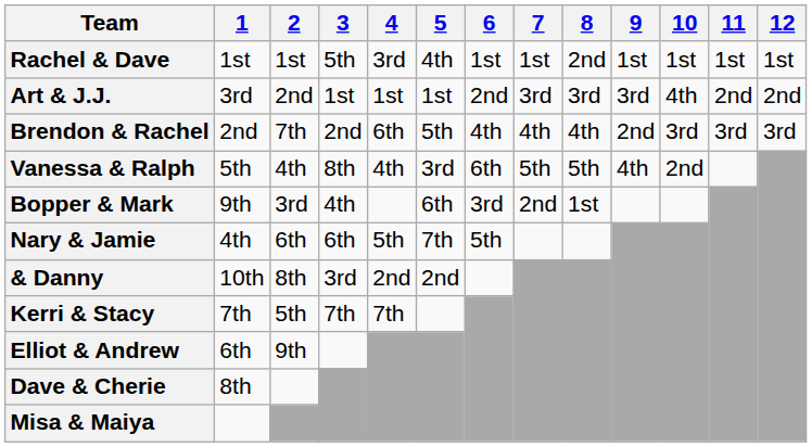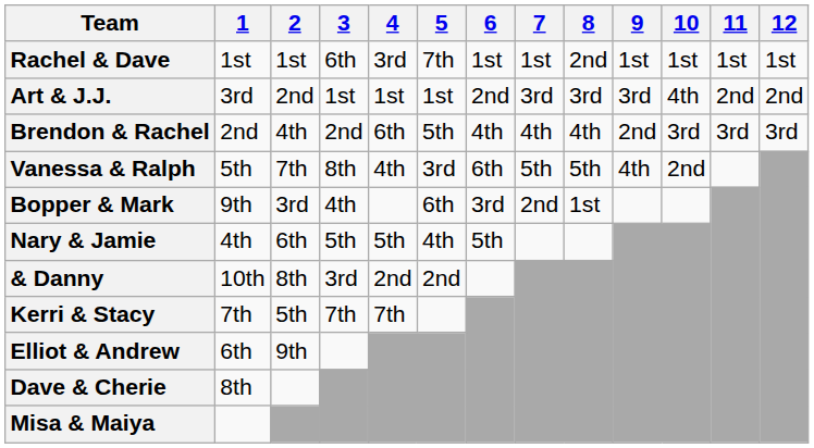 <table class="wikitable sortable" style="text-align:left;">
 <tr>
 <th scope="col" class="unsortable">Team</th>
 <th scope="col"><a href='#'>1</a></th>
 <th scope="col"><a href='#'>2</a></th>
 <th scope="col"><a href='#'>3</a></th>
 <th scope="col"><a href='#'>4</a></th>
 <th scope="col"><a href='#'>5</a></th>
 <th scope="col"><a href='#'>6</a></th>
 <th scope="col"><a href='#'>7</a></th>
 <th scope="col"><a href='#'>8</a></th>
 <th scope="col"><a href='#'>9</a></th>
 <th scope="col"><a href='#'>10</a></th>
 <th scope="col"><a href='#'>11</a></th>
 <th scope="col"><a href='#'>12</a></th>
 </tr>
 <tr>
 <th scope="row" style="text-align:left">Rachel & Dave</th>
 <td>1st</td>
 <td>1st</td>
-<td>5th</td>
+<td>6th</td>
 <td>3rd</td>
-<td>4th</td>
+<td>7th</td>
 <td>1st</td>
 <td>1st</td>
 <td>2nd</td>
 <td>1st</td>
 <td>1st</td>
 <td>1st</td>
 <td>1st</td>
 </tr>
 <tr>
 <th scope="row" style="text-align:left">Art & J.J.</th>
 <td>3rd</td>
 <td>2nd</td>
 <td>1st</td>
 <td>1st</td>
 <td>1st</td>
 <td>2nd</td>
 <td>3rd</td>
 <td>3rd</td>
 <td>3rd</td>
 <td>4th</td>
 <td>2nd</td>
 <td>2nd</td>
 </tr>
 <tr>
 <th scope="row" style="text-align:left">Brendon & Rachel</th>
 <td>2nd</td>
-<td>7th</td>
+<td>4th</td>
 <td>2nd</td>
 <td>6th</td>
 <td>5th</td>
 <td>4th</td>
 <td>4th</td>
 <td>4th</td>
 <td>2nd</td>
 <td>3rd</td>
 <td>3rd</td>
 <td>3rd</td>
 </tr>
 <tr>
 <th scope="row" style="text-align:left">Vanessa & Ralph</th>
 <td>5th</td>
-<td>4th</td>
+<td>7th</td>
 <td>8th</td>
 <td>4th</td>
 <td>3rd</td>
 <td>6th</td>
 <td>5th</td>
 <td>5th</td>
 <td>4th</td>
 <td>2nd</td>
 <td></td>
 <td rowspan="8" style="background:darkgrey;"></td>
 </tr>
 <tr>
 <th scope="row" style="text-align:left">Bopper & Mark</th>
 <td>9th</td>
 <td>3rd</td>
 <td>4th</td>
 <td></td>
 <td>6th</td>
 <td>3rd</td>
 <td>2nd</td>
 <td>1st</td>
 <td></td>
 <td></td>
 <td rowspan="7" style="background:darkgrey;"></td>
 </tr>
 <tr>
 <th scope="row" style="text-align:left">Nary & Jamie</th>
 <td>4th</td>
 <td>6th</td>
-<td>6th</td>
 <td>5th</td>
-<td>7th</td>
+<td>5th</td>
+<td>4th</td>
 <td>5th</td>
 <td></td>
 <td></td>
 <td colspan="2" rowspan="6" style="background:darkgrey;"></td>
 </tr>
 <tr>
 <th scope="row" style="text-align:left"> & Danny</th>
 <td>10th</td>
 <td>8th</td>
 <td>3rd</td>
 <td>2nd</td>
 <td>2nd</td>
 <td></td>
 <td colspan="2" rowspan="5" style="background:darkgrey;"></td>
 </tr>
 <tr>
 <th scope="row" style="text-align:left">Kerri & Stacy</th>
 <td>7th</td>
 <td>5th</td>
 <td>7th</td>
 <td>7th</td>
 <td></td>
 <td rowspan="4" style="background:darkgrey;"></td>
 </tr>
 <tr>
 <th scope="row" style="text-align:left">Elliot & Andrew</th>
 <td>6th</td>
 <td>9th</td>
 <td></td>
 <td colspan="2" rowspan="3" style="background:darkgrey;"></td>
 </tr>
 <tr>
 <th scope="row" style="text-align:left">Dave & Cherie</th>
 <td>8th</td>
 <td></td>
 <td rowspan="2" style="background:darkgrey;"></td>
 </tr>
 <tr>
 <th scope="row" style="text-align:left">Misa & Maiya</th>
 <td></td>
 <td style="background:darkgrey;"></td>
 </tr>
 </table>
